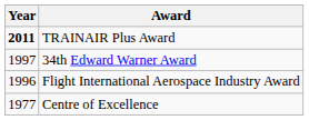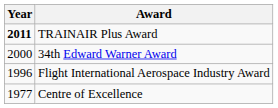 <table class="wikitable">
 <tr>
 <th>Year</th>
 <th>Award</th>
 </tr>
 <tr>
 <td><strong>2011</strong></td>
 <td>TRAINAIR Plus Award</td>
 </tr>
 <tr>
-<td>1997</td>
+<td>2000</td>
 <td>34th <a href='#'>Edward Warner Award</a></td>
 </tr>
 <tr>
 <td>1996</td>
 <td>Flight International Aerospace Industry Award</td>
 </tr>
 <tr>
 <td>1977</td>
 <td>Centre of Excellence</td>
 </tr>
 </table>
